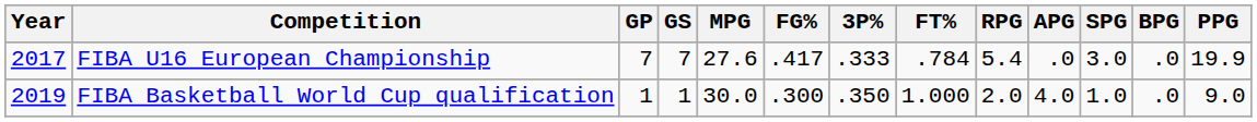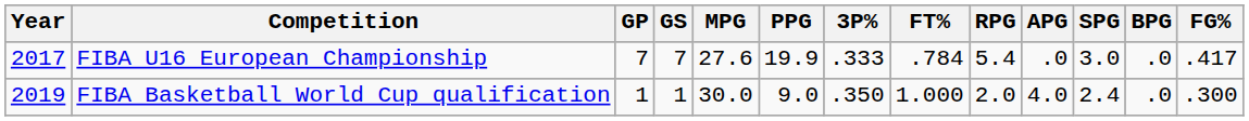 <table class="wikitable sortable" style="font-size:95%; text-align:right;">
 <tr>
 <th>Year</th>
 <th>Competition</th>
 <th>GP</th>
 <th>GS</th>
 <th>MPG</th>
-<th>FG%</th>
+<th>PPG</th>
 <th>3P%</th>
 <th>FT%</th>
 <th>RPG</th>
 <th>APG</th>
 <th>SPG</th>
 <th>BPG</th>
-<th>PPG</th>
+<th>FG%</th>
 </tr>
 <tr>
 <td style="text-align:left;"><a href='#'>2017</a></td>
 <td style="text-align:left;"><a href='#'>FIBA U16 European Championship</a></td>
 <td>7</td>
 <td>7</td>
 <td>27.6</td>
-<td>.417</td>
+<td>19.9</td>
 <td>.333</td>
 <td>.784</td>
 <td>5.4</td>
 <td>.0</td>
 <td>3.0</td>
 <td>.0</td>
-<td>19.9</td>
+<td>.417</td>
 </tr>
 <tr>
 <td style="text-align:left;"><a href='#'>2019</a></td>
 <td style="text-align:left;"><a href='#'>FIBA Basketball World Cup qualification</a></td>
 <td>1</td>
 <td>1</td>
 <td>30.0</td>
-<td>.300</td>
+<td>9.0</td>
 <td>.350</td>
 <td>1.000</td>
 <td>2.0</td>
 <td>4.0</td>
-<td>1.0</td>
+<td>2.4</td>
 <td>.0</td>
-<td>9.0</td>
+<td>.300</td>
 </tr>
 </table>
